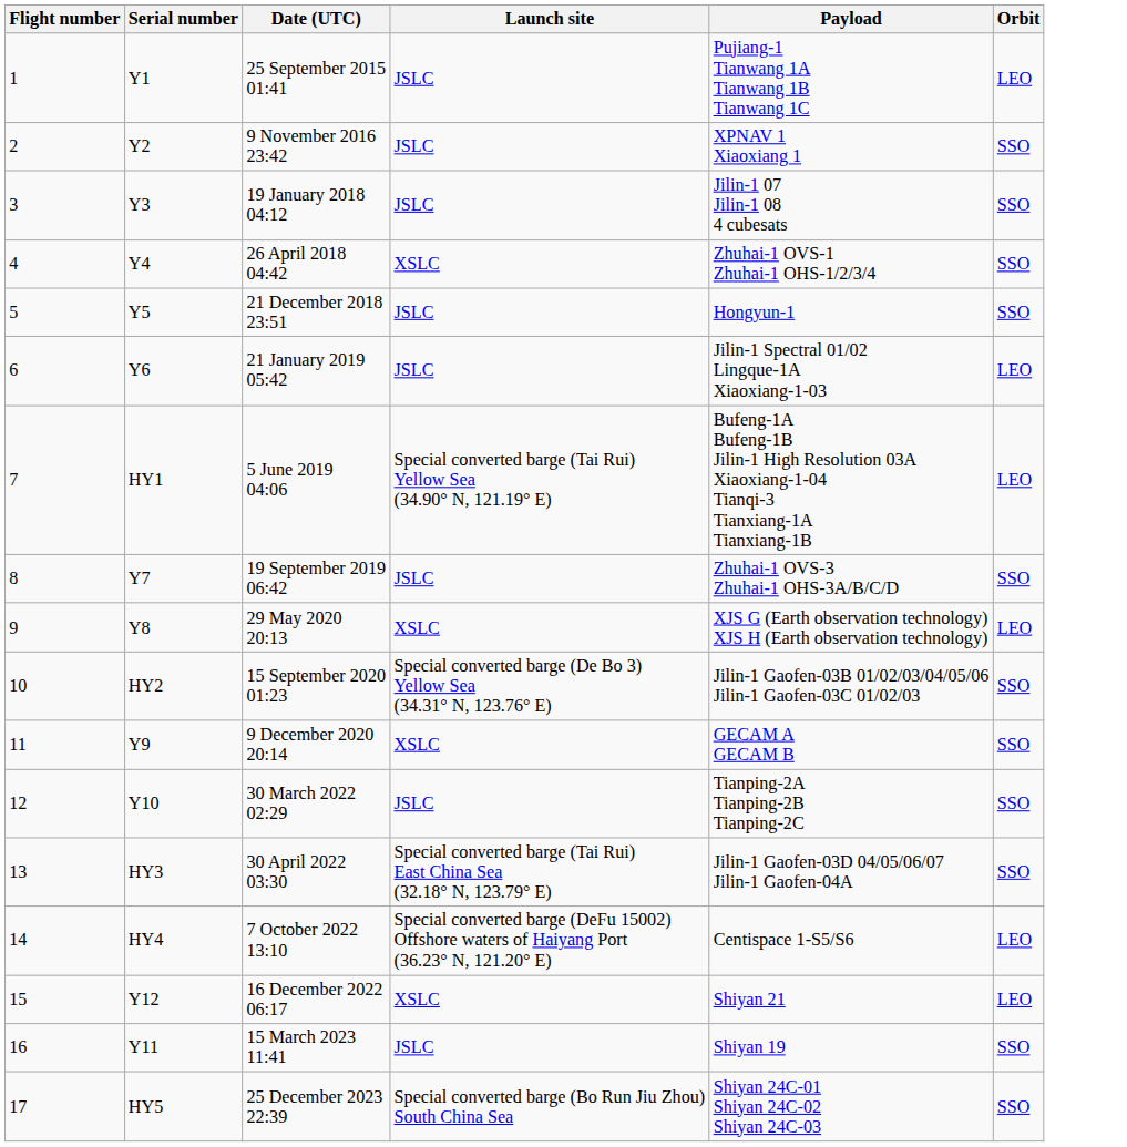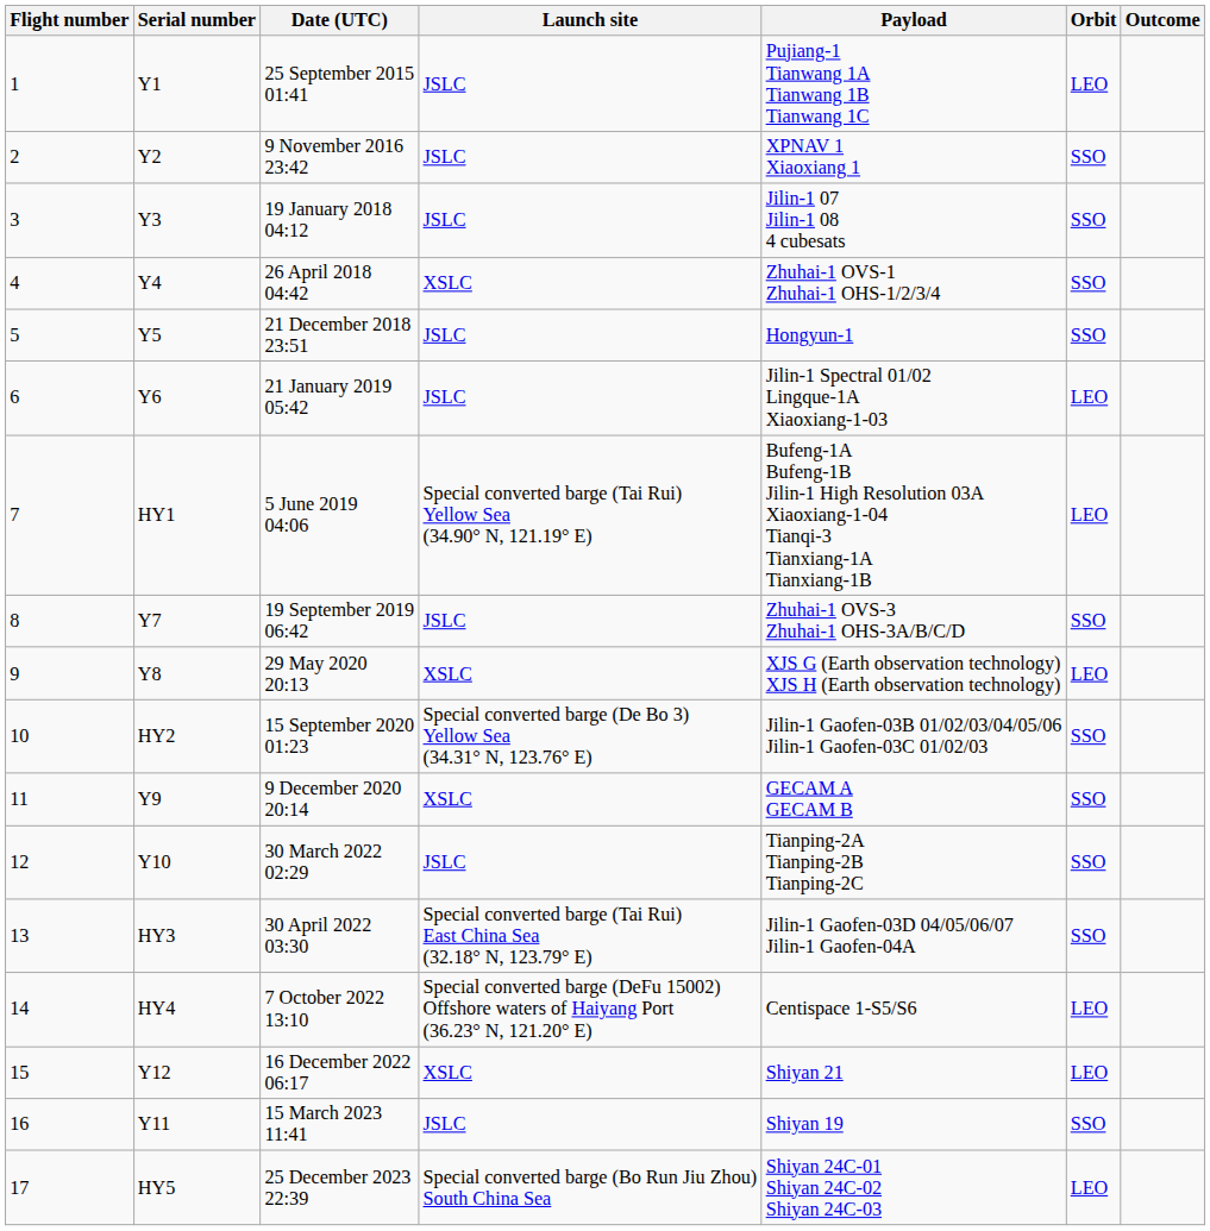 <table class="wikitable">
 <tr>
 <th>Flight number</th>
 <th>Serial number</th>
 <th>Date (UTC)</th>
 <th>Launch site</th>
 <th>Payload</th>
 <th>Orbit</th>
+<th>Outcome</th>
 </tr>
 <tr>
 <td>1</td>
 <td>Y1</td>
 <td>25 September 2015<br>01:41</td>
 <td><a href='#'>JSLC</a></td>
 <td><a href='#'>Pujiang-1</a><br><a href='#'>Tianwang 1A</a><br><a href='#'>Tianwang 1B</a><br><a href='#'>Tianwang 1C</a></td>
 <td><a href='#'>LEO</a></td>
+<td></td>
 </tr>
 <tr>
 <td>2</td>
 <td>Y2</td>
 <td>9 November 2016<br>23:42</td>
 <td><a href='#'>JSLC</a></td>
 <td><a href='#'>XPNAV 1</a><br><a href='#'>Xiaoxiang 1</a></td>
 <td><a href='#'>SSO</a></td>
+<td></td>
 </tr>
 <tr>
 <td>3</td>
 <td>Y3</td>
 <td>19 January 2018<br>04:12</td>
 <td><a href='#'>JSLC</a></td>
 <td><a href='#'>Jilin-1</a> 07<br><a href='#'>Jilin-1</a> 08<br>4 cubesats</td>
 <td><a href='#'>SSO</a></td>
+<td></td>
 </tr>
 <tr>
 <td>4</td>
 <td>Y4</td>
 <td>26 April 2018<br>04:42</td>
 <td><a href='#'>XSLC</a></td>
 <td><a href='#'>Zhuhai-1</a> OVS-1<br><a href='#'>Zhuhai-1</a> OHS-1/2/3/4</td>
 <td><a href='#'>SSO</a></td>
+<td></td>
 </tr>
 <tr>
 <td>5</td>
 <td>Y5</td>
 <td>21 December 2018<br>23:51</td>
 <td><a href='#'>JSLC</a></td>
 <td><a href='#'>Hongyun-1</a></td>
 <td><a href='#'>SSO</a></td>
+<td></td>
 </tr>
 <tr>
 <td>6</td>
 <td>Y6</td>
 <td>21 January 2019<br>05:42</td>
 <td><a href='#'>JSLC</a></td>
 <td>Jilin-1 Spectral 01/02<br>Lingque-1A<br>Xiaoxiang-1-03</td>
 <td><a href='#'>LEO</a></td>
+<td></td>
 </tr>
 <tr>
 <td>7</td>
 <td>HY1</td>
 <td>5 June 2019<br>04:06</td>
 <td>Special converted barge (Tai Rui)<br><a href='#'>Yellow Sea</a><br>(34.90° N, 121.19° E)</td>
 <td>Bufeng-1A<br>Bufeng-1B<br>Jilin-1 High Resolution 03A<br>Xiaoxiang-1-04<br>Tianqi-3<br>Tianxiang-1A<br>Tianxiang-1B</td>
 <td><a href='#'>LEO</a></td>
+<td></td>
 </tr>
 <tr>
 <td>8</td>
 <td>Y7</td>
 <td>19 September 2019<br>06:42</td>
 <td><a href='#'>JSLC</a></td>
 <td><a href='#'>Zhuhai-1</a> OVS-3<br><a href='#'>Zhuhai-1</a> OHS-3A/B/C/D</td>
 <td><a href='#'>SSO</a></td>
+<td></td>
 </tr>
 <tr>
 <td>9</td>
 <td>Y8</td>
 <td>29 May 2020<br>20:13 </td>
 <td><a href='#'>XSLC</a></td>
 <td><a href='#'>XJS G</a> (Earth observation technology)<br><a href='#'>XJS H</a> (Earth observation technology)</td>
 <td><a href='#'>LEO</a></td>
+<td></td>
 </tr>
 <tr>
 <td>10</td>
 <td>HY2</td>
 <td>15 September 2020<br>01:23 </td>
 <td>Special converted barge (De Bo 3)<br><a href='#'>Yellow Sea</a><br>(34.31° N, 123.76° E)</td>
 <td>Jilin-1 Gaofen-03B 01/02/03/04/05/06<br>Jilin-1 Gaofen-03C 01/02/03</td>
 <td><a href='#'>SSO</a></td>
+<td></td>
 </tr>
 <tr>
 <td>11</td>
 <td>Y9</td>
 <td>9 December 2020<br>20:14 </td>
 <td><a href='#'>XSLC</a></td>
 <td><a href='#'>GECAM A</a><br><a href='#'>GECAM B</a></td>
 <td><a href='#'>SSO</a></td>
+<td></td>
 </tr>
 <tr>
 <td>12</td>
 <td>Y10</td>
 <td>30 March 2022<br>02:29</td>
 <td><a href='#'>JSLC</a></td>
 <td>Tianping-2A<br>Tianping-2B<br>Tianping-2C</td>
 <td><a href='#'>SSO</a></td>
+<td></td>
 </tr>
 <tr>
 <td>13</td>
 <td>HY3</td>
 <td>30 April 2022<br>03:30</td>
 <td>Special converted barge (Tai Rui)<br><a href='#'>East China Sea</a><br>(32.18° N, 123.79° E)</td>
 <td>Jilin-1 Gaofen-03D 04/05/06/07<br>Jilin-1 Gaofen-04A</td>
 <td><a href='#'>SSO</a></td>
+<td></td>
 </tr>
 <tr>
 <td>14</td>
 <td>HY4</td>
 <td>7 October 2022<br>13:10</td>
 <td>Special converted barge (DeFu 15002)<br>Offshore waters of <a href='#'>Haiyang</a> Port<br>(36.23° N, 121.20° E)</td>
 <td>Centispace 1-S5/S6</td>
 <td><a href='#'>LEO</a></td>
+<td></td>
 </tr>
 <tr>
 <td>15</td>
 <td>Y12</td>
 <td>16 December 2022<br>06:17</td>
 <td><a href='#'>XSLC</a></td>
 <td><a href='#'>Shiyan 21</a></td>
 <td><a href='#'>LEO</a></td>
+<td></td>
 </tr>
 <tr>
 <td>16</td>
 <td>Y11</td>
 <td>15 March 2023<br>11:41</td>
 <td><a href='#'>JSLC</a></td>
 <td><a href='#'>Shiyan 19</a></td>
 <td><a href='#'>SSO</a></td>
+<td></td>
 </tr>
 <tr>
 <td>17</td>
 <td>HY5</td>
 <td>25 December 2023<br>22:39</td>
 <td>Special converted barge (Bo Run Jiu Zhou)<br><a href='#'>South China Sea</a></td>
 <td><a href='#'>Shiyan 24C-01</a><br><a href='#'>Shiyan 24C-02</a><br><a href='#'>Shiyan 24C-03</a></td>
-<td><a href='#'>SSO</a></td>
+<td><a href='#'>LEO</a></td>
+<td></td>
 </tr>
 </table>
